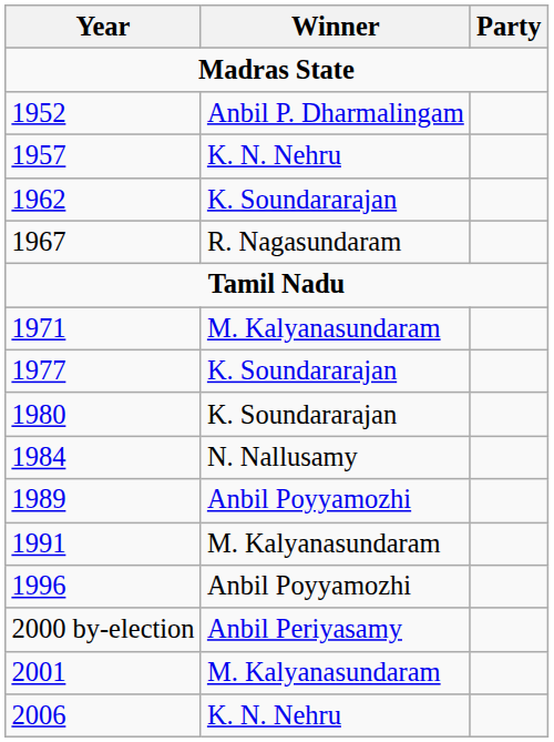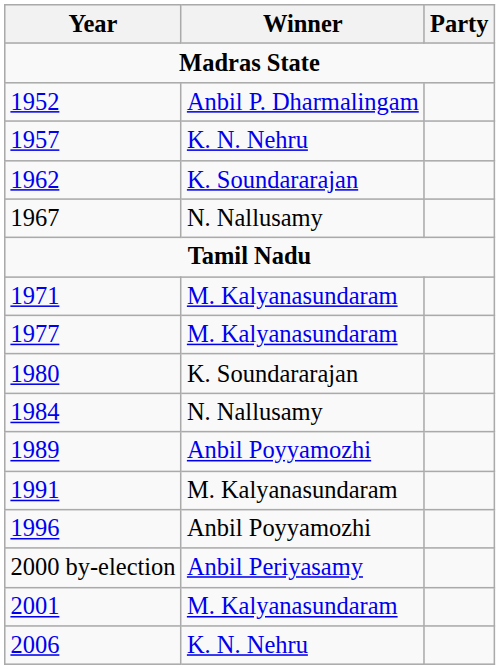 <table class="wikitable sortable">
 <tr>
 <th>Year</th>
 <th>Winner</th>
 <th colspan="2">Party</th>
 </tr>
 <tr>
 <td style="text-align: center;" colspan="4"><strong>Madras State</strong></td>
 </tr>
 <tr>
 <td><a href='#'>1952</a></td>
 <td><a href='#'>Anbil P. Dharmalingam</a></td>
 <td></td>
 </tr>
 <tr>
 <td><a href='#'>1957</a></td>
 <td><a href='#'>K. N. Nehru</a></td>
 <td></td>
 </tr>
 <tr>
 <td><a href='#'>1962</a></td>
 <td><a href='#'>K. Soundararajan</a></td>
 <td></td>
 </tr>
 <tr>
 <td>1967</td>
-<td>R. Nagasundaram</td>
+<td>N. Nallusamy</td>
 <td></td>
 </tr>
 <tr>
 <td style="text-align: center;" colspan="4"><strong>Tamil Nadu</strong></td>
 </tr>
 <tr>
 <td><a href='#'>1971</a></td>
 <td><a href='#'>M. Kalyanasundaram</a></td>
 <td></td>
 </tr>
 <tr>
 <td><a href='#'>1977</a></td>
-<td><a href='#'>K. Soundararajan</a></td>
+<td><a href='#'>M. Kalyanasundaram</a></td>
 <td></td>
 </tr>
 <tr>
 <td><a href='#'>1980</a></td>
 <td>K. Soundararajan</td>
 <td></td>
 </tr>
 <tr>
 <td><a href='#'>1984</a></td>
 <td>N. Nallusamy</td>
 <td></td>
 </tr>
 <tr>
 <td><a href='#'>1989</a></td>
 <td><a href='#'>Anbil Poyyamozhi</a></td>
 <td></td>
 </tr>
 <tr>
 <td><a href='#'>1991</a></td>
 <td>M. Kalyanasundaram</td>
 <td></td>
 </tr>
 <tr>
 <td><a href='#'>1996</a></td>
 <td>Anbil Poyyamozhi</td>
 <td></td>
 </tr>
 <tr>
 <td>2000 by-election</td>
 <td><a href='#'>Anbil Periyasamy</a></td>
 <td></td>
 </tr>
 <tr>
 <td><a href='#'>2001</a></td>
 <td><a href='#'>M. Kalyanasundaram</a></td>
 <td></td>
 </tr>
 <tr>
 <td><a href='#'>2006</a></td>
 <td><a href='#'>K. N. Nehru</a></td>
 <td></td>
 </tr>
 </table>
